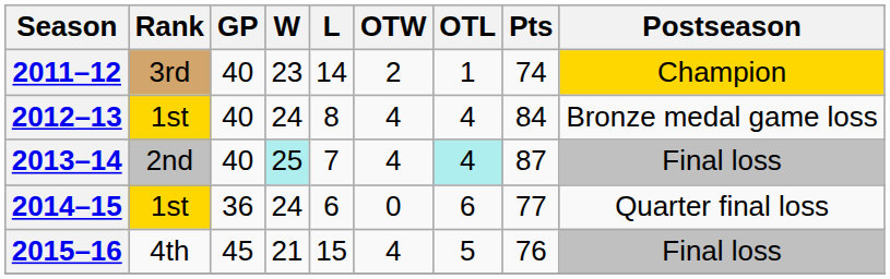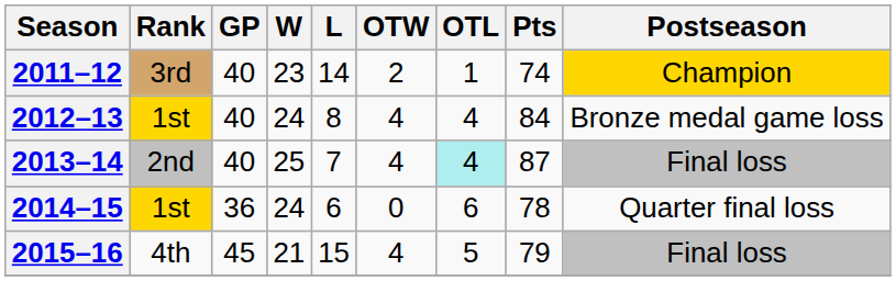 <table class="wikitable plainrow" style="text-align: center">
 <tr>
 <th>Season</th>
 <th>Rank</th>
 <th>GP</th>
 <th>W</th>
 <th>L</th>
 <th>OTW</th>
 <th>OTL</th>
 <th>Pts</th>
 <th>Postseason</th>
 </tr>
 <tr>
 <th style=text-align:center><a href='#'>2011–12</a></th>
 <td bgcolor=#D2A56D>3rd</td>
 <td>40</td>
 <td>23</td>
 <td>14</td>
 <td>2</td>
 <td>1</td>
 <td>74</td>
 <td bgcolor=gold>Champion</td>
 </tr>
 <tr>
 <th style=text-align:center><a href='#'>2012–13</a></th>
 <td bgcolor=gold>1st</td>
 <td>40</td>
 <td>24</td>
 <td>8</td>
 <td>4</td>
 <td>4</td>
 <td>84</td>
 <td>Bronze medal game loss</td>
 </tr>
 <tr>
 <th style=text-align:center><a href='#'>2013–14</a></th>
 <td bgcolor=silver>2nd</td>
 <td>40</td>
-<td style="background: paleturquoise;">25</td>
+<td>25</td>
 <td>7</td>
 <td>4</td>
 <td style="background: paleturquoise;">4</td>
 <td>87</td>
 <td bgcolor=silver>Final loss</td>
 </tr>
 <tr>
 <th style=text-align:center><a href='#'>2014–15</a></th>
 <td bgcolor=gold>1st</td>
 <td>36</td>
 <td>24</td>
 <td>6</td>
 <td>0</td>
 <td>6</td>
-<td>77</td>
+<td>78</td>
 <td>Quarter final loss</td>
 </tr>
 <tr>
 <th style=text-align:center><a href='#'>2015–16</a></th>
 <td>4th</td>
 <td>45</td>
 <td>21</td>
 <td>15</td>
 <td>4</td>
 <td>5</td>
-<td>76</td>
+<td>79</td>
 <td bgcolor=silver>Final loss</td>
 </tr>
 <tr>
 </tr>
 </table>
